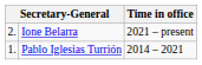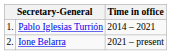 <table class="wikitable">
 <tr>
 <th colspan="2">Secretary-General</th>
 <th>Time in office</th>
 </tr>
 <tr>
+<td>1.</td>
+<td><a href='#'>Pablo Iglesias Turrión</a></td>
+<td>2014 – 2021</td>
+</tr>
+<tr>
 <td>2.</td>
 <td><a href='#'>Ione Belarra</a></td>
 <td>2021 – present</td>
 </tr>
-<tr>
-<td>1.</td>
-<td><a href='#'>Pablo Iglesias Turrión</a></td>
-<td>2014 – 2021</td>
-</tr>
 </table>
